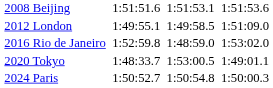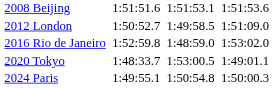 <table>
 <tr>
 <td><a href='#'>2008 Beijing</a><br></td>
 <td></td>
 <td>1:51:51.6</td>
 <td></td>
 <td>1:51:53.1</td>
 <td></td>
 <td>1:51:53.6</td>
 </tr>
 <tr>
 <td><a href='#'>2012 London</a><br></td>
 <td></td>
-<td>1:49:55.1</td>
+<td>1:50:52.7</td>
 <td></td>
 <td>1:49:58.5</td>
 <td></td>
 <td>1:51:09.0</td>
 </tr>
 <tr>
 <td><a href='#'>2016 Rio de Janeiro</a><br></td>
 <td></td>
 <td>1:52:59.8</td>
 <td></td>
 <td>1:48:59.0</td>
 <td></td>
 <td>1:53:02.0</td>
 </tr>
 <tr>
 <td><a href='#'>2020 Tokyo</a><br></td>
 <td></td>
 <td>1:48:33.7</td>
 <td></td>
 <td>1:53:00.5</td>
 <td></td>
 <td>1:49:01.1</td>
 </tr>
 <tr>
 <td><a href='#'>2024 Paris</a><br></td>
 <td></td>
-<td>1:50:52.7</td>
+<td>1:49:55.1</td>
 <td></td>
 <td>1:50:54.8</td>
 <td></td>
 <td>1:50:00.3</td>
 </tr>
 </table>
